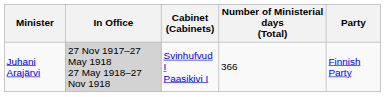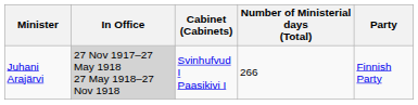 <table class="wikitable">
 <tr>
 <th>Minister</th>
 <th>In Office</th>
 <th>Cabinet<br>(Cabinets)</th>
 <th>Number of Ministerial days <br>(Total)</th>
 <th>Party</th>
 </tr>
 <tr>
 <td><a href='#'>Juhani Arajärvi</a></td>
 <td style="background: lightgrey;">27 Nov 1917–27 May 1918<br>27 May 1918–27 Nov 1918</td>
 <td><a href='#'>Svinhufvud I</a><br><a href='#'>Paasikivi I</a></td>
-<td>366</td>
+<td>266</td>
 <td><a href='#'>Finnish Party</a></td>
 </tr>
 </table>
